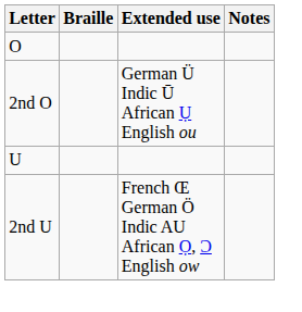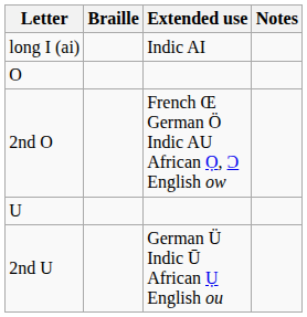 <table class="wikitable">
 <tr>
 <th>Letter</th>
 <th>Braille</th>
 <th>Extended use</th>
 <th>Notes</th>
+</tr>
+<tr>
+<td>long I (ai)</td>
+<td></td>
+<td>Indic AI</td>
+<td></td>
 </tr>
 <tr>
 <td>O</td>
 <td></td>
 <td></td>
 <td></td>
 </tr>
 <tr>
 <td>2nd O</td>
 <td></td>
-<td>German Ü<br>Indic Ū<br>African <a href='#'>Ụ</a><br>English <em>ou</em></td>
+<td>French Œ<br>German Ö<br>Indic AU<br>African <a href='#'>Ọ</a>, <a href='#'>Ɔ</a><br>English <em>ow</em></td>
 <td></td>
 </tr>
 <tr>
 <td>U</td>
 <td></td>
 <td></td>
 <td></td>
 </tr>
 <tr>
 <td>2nd U</td>
 <td></td>
-<td>French Œ<br>German Ö<br>Indic AU<br>African <a href='#'>Ọ</a>, <a href='#'>Ɔ</a><br>English <em>ow</em></td>
+<td>German Ü<br>Indic Ū<br>African <a href='#'>Ụ</a><br>English <em>ou</em></td>
 <td></td>
 </tr>
 </table>
